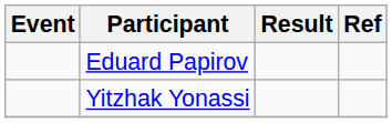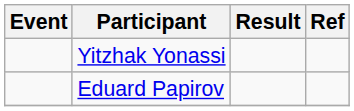 <table class="wikitable" style="font-size: 95%;">
 <tr>
 <th>Event</th>
 <th>Participant</th>
 <th>Result</th>
 <th>Ref</th>
 </tr>
 <tr>
 <td></td>
-<td><a href='#'>Eduard Papirov</a></td>
+<td><a href='#'>Yitzhak Yonassi</a></td>
 <td></td>
 <td></td>
 </tr>
 <tr>
 <td></td>
-<td><a href='#'>Yitzhak Yonassi</a></td>
+<td><a href='#'>Eduard Papirov</a></td>
 <td></td>
 <td></td>
 </tr>
 <tr>
 </tr>
 </table>
